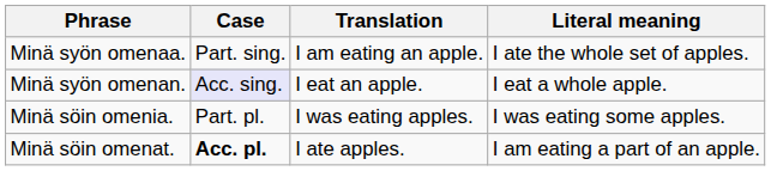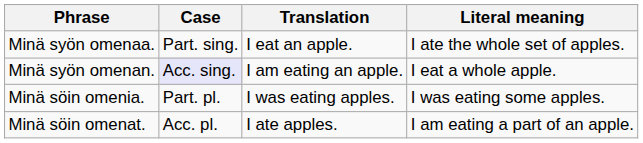 <table class="wikitable">
 <tr>
 <th>Phrase</th>
 <th>Case</th>
 <th>Translation</th>
 <th>Literal meaning</th>
 </tr>
 <tr>
 <td>Minä syön omenaa.</td>
 <td>Part. sing.</td>
-<td>I am eating an apple.</td>
+<td>I eat an apple.</td>
 <td>I ate the whole set of apples.</td>
 </tr>
 <tr>
 <td>Minä syön omenan.</td>
 <td style="background: lavender;">Acc. sing.</td>
-<td>I eat an apple.</td>
+<td>I am eating an apple.</td>
 <td>I eat a whole apple.</td>
 </tr>
 <tr>
 <td>Minä söin omenia.</td>
 <td>Part. pl.</td>
 <td>I was eating apples.</td>
 <td>I was eating some apples.</td>
 </tr>
 <tr>
 <td>Minä söin omenat.</td>
-<td><strong>Acc. pl.</strong></td>
+<td>Acc. pl.</td>
 <td>I ate apples.</td>
 <td>I am eating a part of an apple.</td>
 </tr>
 </table>
